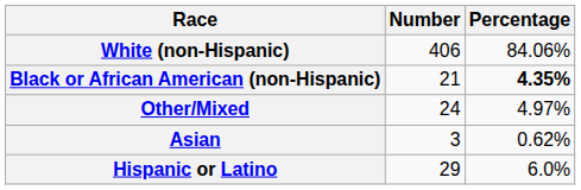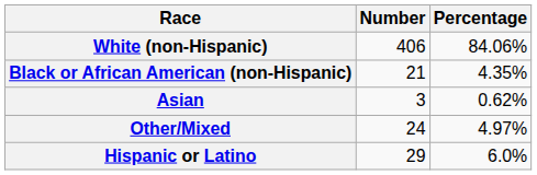 <table class="wikitable" style="text-align:right">
 <tr>
 <th scope="col">Race</th>
 <th scope="col">Number</th>
 <th scope="col">Percentage</th>
 </tr>
 <tr>
 <th scope="row"><a href='#'>White</a> (non-Hispanic)</th>
 <td>406</td>
 <td>84.06%</td>
 </tr>
 <tr>
 <th scope="row"><a href='#'>Black or African American</a> (non-Hispanic)</th>
 <td>21</td>
-<td><strong>4.35%</strong></td>
+<td>4.35%</td>
+</tr>
+<tr>
+<th scope="row"><a href='#'>Asian</a></th>
+<td>3</td>
+<td>0.62%</td>
 </tr>
 <tr>
 <th scope="row"><a href='#'>Other/Mixed</a></th>
 <td>24</td>
 <td>4.97%</td>
 </tr>
 <tr>
-<th scope="row"><a href='#'>Asian</a></th>
-<td>3</td>
-<td>0.62%</td>
-</tr>
-<tr>
 <th scope="row"><a href='#'>Hispanic</a> or <a href='#'>Latino</a></th>
 <td>29</td>
 <td>6.0%</td>
 </tr>
 </table>
